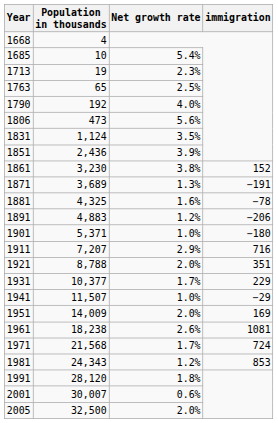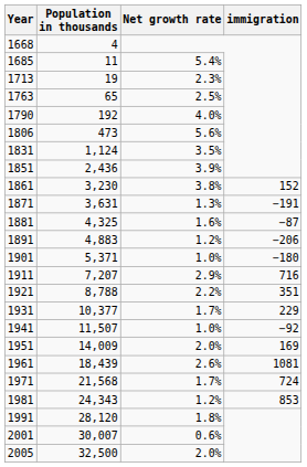 <table class="wikitable sortable" style="text-align: right">
 <tr>
 <th>Year</th>
 <th>Population<br>in thousands</th>
 <th>Net growth rate</th>
 <th>immigration</th>
 </tr>
 <tr>
 <td>1668</td>
 <td>4</td>
 </tr>
 <tr>
 <td>1685</td>
-<td>10</td>
+<td>11</td>
 <td>5.4%</td>
 </tr>
 <tr>
 <td>1713</td>
 <td>19</td>
 <td>2.3%</td>
 </tr>
 <tr>
 <td>1763</td>
 <td>65</td>
 <td>2.5%</td>
 </tr>
 <tr>
 <td>1790</td>
 <td>192</td>
 <td>4.0%</td>
 </tr>
 <tr>
 <td>1806</td>
 <td>473</td>
 <td>5.6%</td>
 </tr>
 <tr>
 <td>1831</td>
 <td>1,124</td>
 <td>3.5%</td>
 </tr>
 <tr>
 <td>1851</td>
 <td>2,436</td>
 <td>3.9%</td>
 </tr>
 <tr>
 <td>1861</td>
 <td>3,230</td>
 <td>3.8%</td>
 <td>152</td>
 </tr>
 <tr>
 <td>1871</td>
-<td>3,689</td>
+<td>3,631</td>
 <td>1.3%</td>
 <td>−191</td>
 </tr>
 <tr>
 <td>1881</td>
 <td>4,325</td>
 <td>1.6%</td>
-<td>−78</td>
+<td>−87</td>
 </tr>
 <tr>
 <td>1891</td>
 <td>4,883</td>
 <td>1.2%</td>
 <td>−206</td>
 </tr>
 <tr>
 <td>1901</td>
 <td>5,371</td>
 <td>1.0%</td>
 <td>−180</td>
 </tr>
 <tr>
 <td>1911</td>
 <td>7,207</td>
 <td>2.9%</td>
 <td>716</td>
 </tr>
 <tr>
 <td>1921</td>
 <td>8,788</td>
-<td>2.0%</td>
+<td>2.2%</td>
 <td>351</td>
 </tr>
 <tr>
 <td>1931</td>
 <td>10,377</td>
 <td>1.7%</td>
 <td>229</td>
 </tr>
 <tr>
 <td>1941</td>
 <td>11,507</td>
 <td>1.0%</td>
-<td>−29</td>
+<td>−92</td>
 </tr>
 <tr>
 <td>1951</td>
 <td>14,009</td>
 <td>2.0%</td>
 <td>169</td>
 </tr>
 <tr>
 <td>1961</td>
-<td>18,238</td>
+<td>18,439</td>
 <td>2.6%</td>
 <td>1081</td>
 </tr>
 <tr>
 <td>1971</td>
 <td>21,568</td>
 <td>1.7%</td>
 <td>724</td>
 </tr>
 <tr>
 <td>1981</td>
 <td>24,343</td>
 <td>1.2%</td>
 <td>853</td>
 </tr>
 <tr>
 <td>1991</td>
 <td>28,120</td>
 <td>1.8%</td>
 </tr>
 <tr>
 <td>2001</td>
 <td>30,007</td>
 <td>0.6%</td>
 </tr>
 <tr>
 <td>2005</td>
 <td>32,500</td>
 <td>2.0%</td>
 </tr>
 </table>
